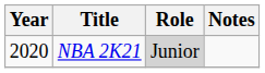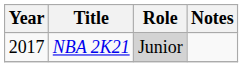 <table class="wikitable sortable">
 <tr>
 <th>Year</th>
 <th>Title</th>
 <th>Role</th>
 <th class="unsortable">Notes</th>
 </tr>
 <tr>
-<td>2020</td>
+<td>2017</td>
 <td><em><a href='#'>NBA 2K21</a></em></td>
 <td style="background: lightgrey;">Junior</td>
 <td></td>
 </tr>
 <tr>
 </tr>
 </table>
